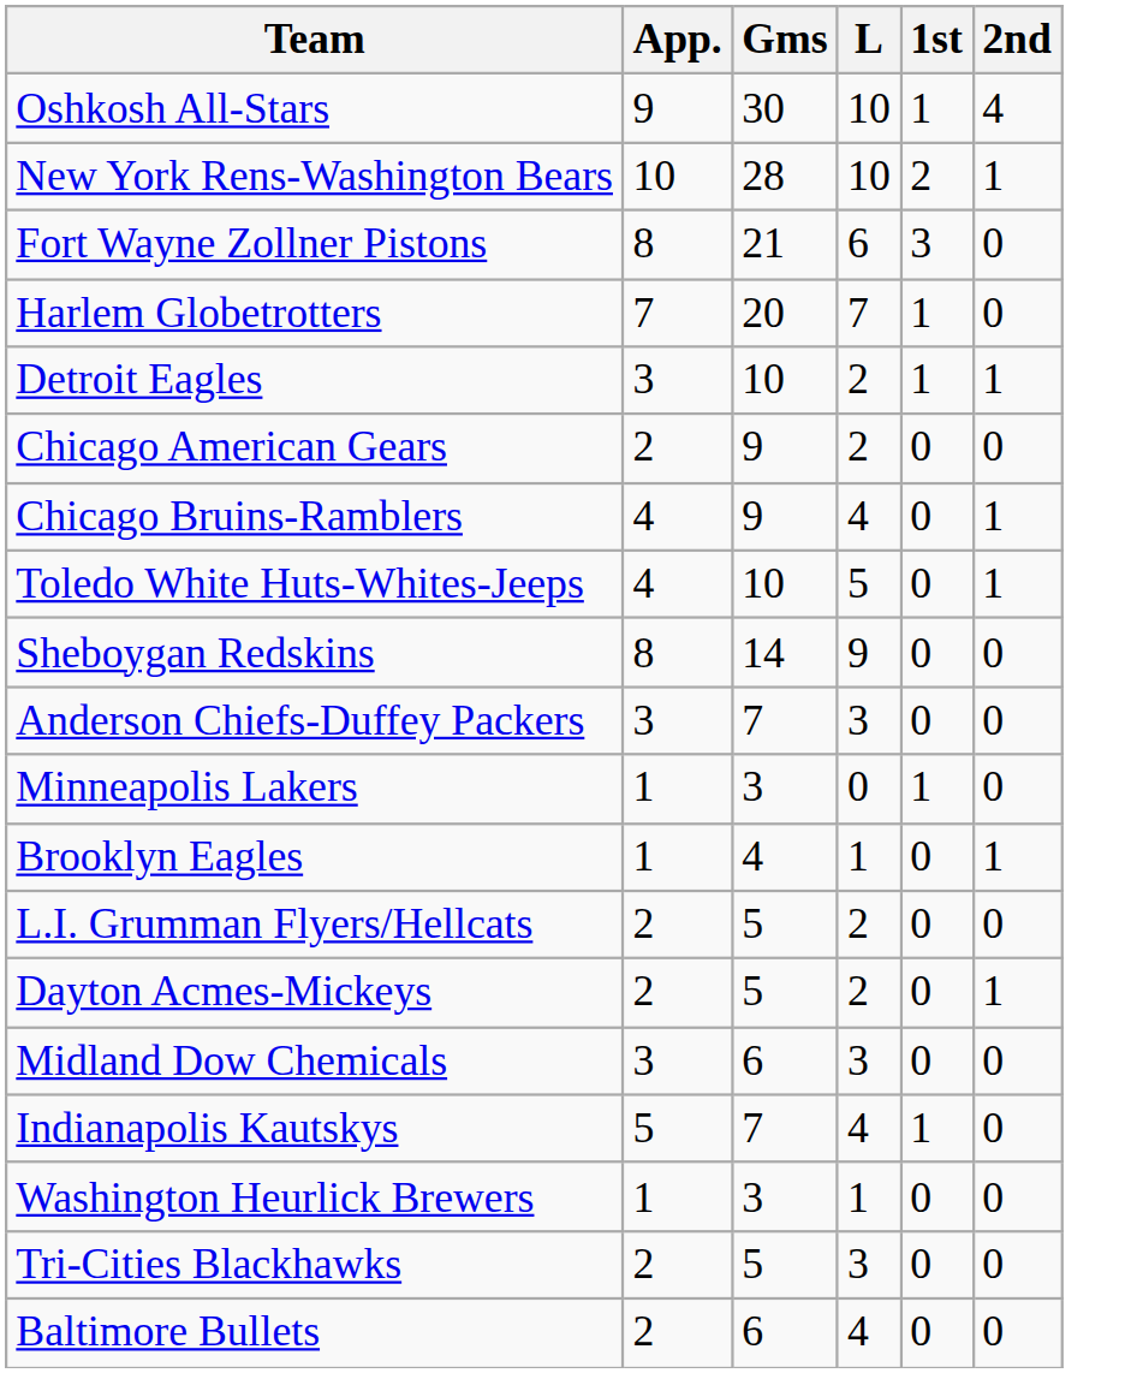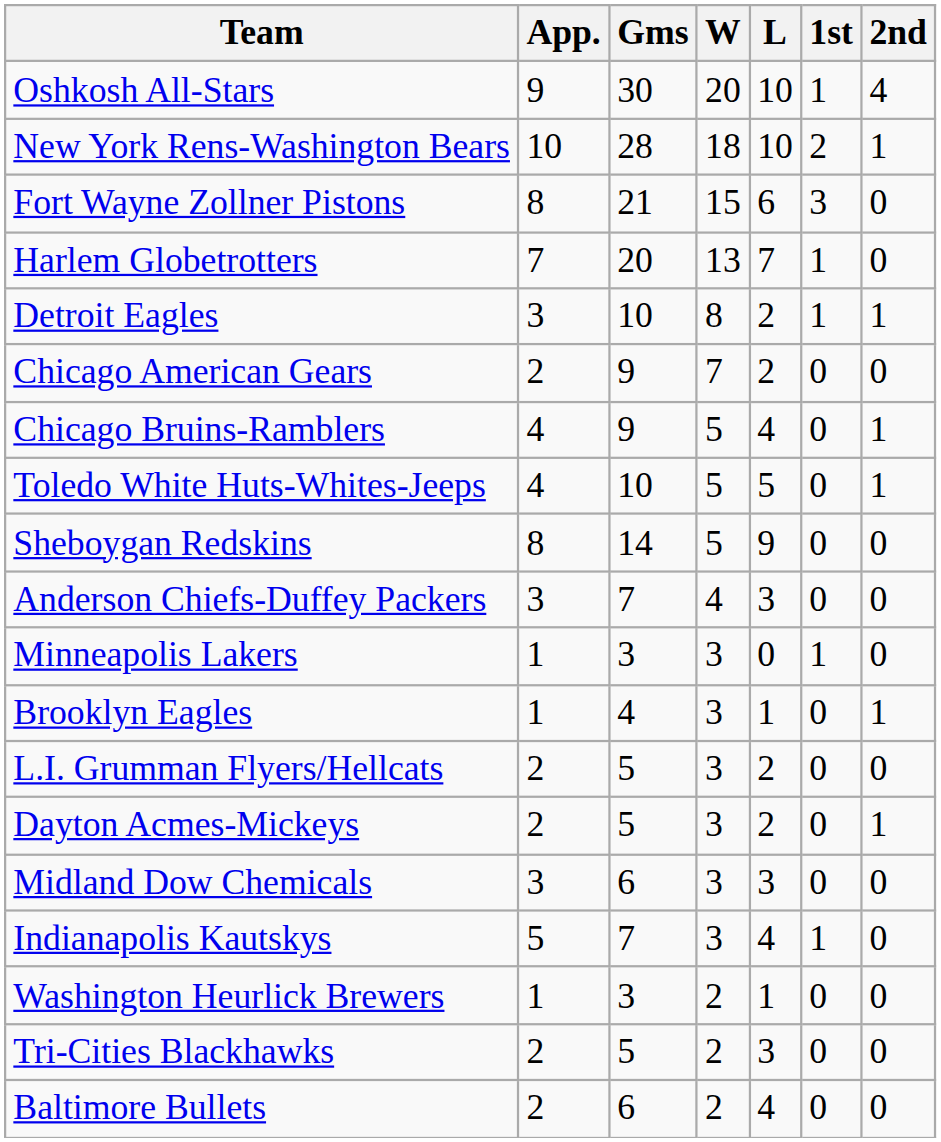 <table class="wikitable sortable">
 <tr>
 <th scope="col">Team</th>
 <th scope="col">App.</th>
 <th scope="col">Gms</th>
+<th scope="col">W</th>
 <th scope="col">L</th>
 <th scope="col">1st</th>
 <th scope="col">2nd</th>
 </tr>
 <tr>
 <td><a href='#'>Oshkosh All-Stars</a></td>
 <td>9</td>
 <td>30</td>
+<td>20</td>
 <td>10</td>
 <td>1</td>
 <td>4</td>
 </tr>
 <tr>
 <td><a href='#'>New York Rens-Washington Bears</a></td>
 <td>10</td>
 <td>28</td>
+<td>18</td>
 <td>10</td>
 <td>2</td>
 <td>1</td>
 </tr>
 <tr>
 <td><a href='#'>Fort Wayne Zollner Pistons</a></td>
 <td>8</td>
 <td>21</td>
+<td>15</td>
 <td>6</td>
 <td>3</td>
 <td>0</td>
 </tr>
 <tr>
 <td><a href='#'>Harlem Globetrotters</a></td>
 <td>7</td>
 <td>20</td>
+<td>13</td>
 <td>7</td>
 <td>1</td>
 <td>0</td>
 </tr>
 <tr>
 <td><a href='#'>Detroit Eagles</a></td>
 <td>3</td>
 <td>10</td>
+<td>8</td>
 <td>2</td>
 <td>1</td>
 <td>1</td>
 </tr>
 <tr>
 <td><a href='#'>Chicago American Gears</a></td>
 <td>2</td>
 <td>9</td>
+<td>7</td>
 <td>2</td>
 <td>0</td>
 <td>0</td>
 </tr>
 <tr>
 <td><a href='#'>Chicago Bruins-Ramblers</a></td>
 <td>4</td>
 <td>9</td>
+<td>5</td>
 <td>4</td>
 <td>0</td>
 <td>1</td>
 </tr>
 <tr>
 <td><a href='#'>Toledo White Huts-Whites-Jeeps</a></td>
 <td>4</td>
 <td>10</td>
 <td>5</td>
+<td>5</td>
 <td>0</td>
 <td>1</td>
 </tr>
 <tr>
 <td><a href='#'>Sheboygan Redskins</a></td>
 <td>8</td>
 <td>14</td>
+<td>5</td>
 <td>9</td>
 <td>0</td>
 <td>0</td>
 </tr>
 <tr>
 <td><a href='#'>Anderson Chiefs-Duffey Packers</a></td>
 <td>3</td>
 <td>7</td>
+<td>4</td>
 <td>3</td>
 <td>0</td>
 <td>0</td>
 </tr>
 <tr>
 <td><a href='#'>Minneapolis Lakers</a></td>
 <td>1</td>
+<td>3</td>
 <td>3</td>
 <td>0</td>
 <td>1</td>
 <td>0</td>
 </tr>
 <tr>
 <td><a href='#'>Brooklyn Eagles</a></td>
 <td>1</td>
 <td>4</td>
+<td>3</td>
 <td>1</td>
 <td>0</td>
 <td>1</td>
 </tr>
 <tr>
 <td><a href='#'>L.I. Grumman Flyers/Hellcats</a></td>
 <td>2</td>
 <td>5</td>
+<td>3</td>
 <td>2</td>
 <td>0</td>
 <td>0</td>
 </tr>
 <tr>
 <td><a href='#'>Dayton Acmes-Mickeys</a></td>
 <td>2</td>
 <td>5</td>
+<td>3</td>
 <td>2</td>
 <td>0</td>
 <td>1</td>
 </tr>
 <tr>
 <td><a href='#'>Midland Dow Chemicals</a></td>
 <td>3</td>
 <td>6</td>
 <td>3</td>
+<td>3</td>
 <td>0</td>
 <td>0</td>
 </tr>
 <tr>
 <td><a href='#'>Indianapolis Kautskys</a></td>
 <td>5</td>
 <td>7</td>
+<td>3</td>
 <td>4</td>
 <td>1</td>
 <td>0</td>
 </tr>
 <tr>
 <td><a href='#'>Washington Heurlick Brewers</a></td>
 <td>1</td>
 <td>3</td>
+<td>2</td>
 <td>1</td>
 <td>0</td>
 <td>0</td>
 </tr>
 <tr>
 <td><a href='#'>Tri-Cities Blackhawks</a></td>
 <td>2</td>
 <td>5</td>
+<td>2</td>
 <td>3</td>
 <td>0</td>
 <td>0</td>
 </tr>
 <tr>
 <td><a href='#'>Baltimore Bullets</a></td>
 <td>2</td>
 <td>6</td>
+<td>2</td>
 <td>4</td>
 <td>0</td>
 <td>0</td>
 </tr>
 </table>
